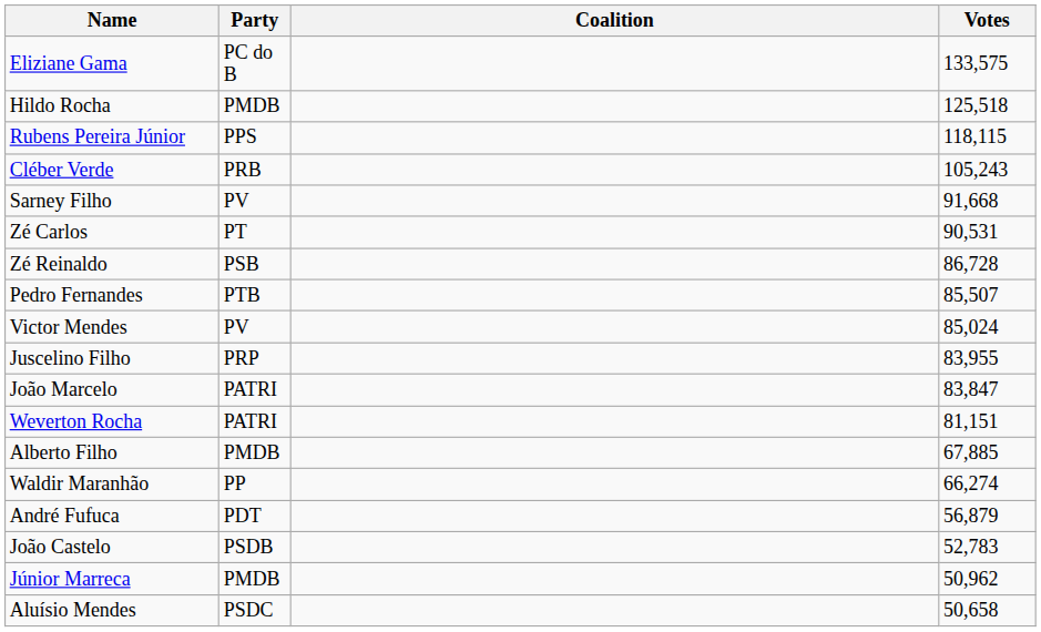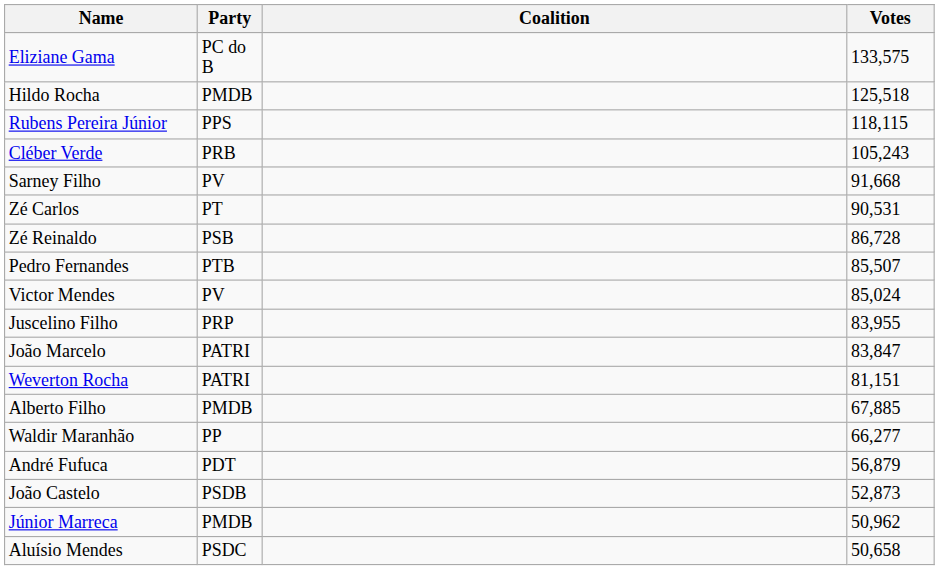 <table class="wikitable sortable">
 <tr>
 <th style="width:165px;">Name</th>
 <th style="width:50px;">Party</th>
 <th style="width:515px;">Coalition</th>
 <th style="width:70px;">Votes</th>
 </tr>
 <tr>
 <td><a href='#'>Eliziane Gama</a></td>
 <td>PC do B</td>
 <td></td>
 <td>133,575</td>
 </tr>
 <tr>
 <td>Hildo Rocha</td>
 <td>PMDB</td>
 <td></td>
 <td>125,518</td>
 </tr>
 <tr>
 <td><a href='#'>Rubens Pereira Júnior</a></td>
 <td>PPS</td>
 <td></td>
 <td>118,115</td>
 </tr>
 <tr>
 <td><a href='#'>Cléber Verde</a></td>
 <td>PRB</td>
 <td></td>
 <td>105,243</td>
 </tr>
 <tr>
 <td>Sarney Filho</td>
 <td>PV</td>
 <td></td>
 <td>91,668</td>
 </tr>
 <tr>
 <td>Zé Carlos</td>
 <td>PT</td>
 <td></td>
 <td>90,531</td>
 </tr>
 <tr>
 <td>Zé Reinaldo</td>
 <td>PSB</td>
 <td></td>
 <td>86,728</td>
 </tr>
 <tr>
 <td>Pedro Fernandes</td>
 <td>PTB</td>
 <td></td>
 <td>85,507</td>
 </tr>
 <tr>
 <td>Victor Mendes</td>
 <td>PV</td>
 <td></td>
 <td>85,024</td>
 </tr>
 <tr>
 <td>Juscelino Filho</td>
 <td>PRP</td>
 <td></td>
 <td>83,955</td>
 </tr>
 <tr>
 <td>João Marcelo</td>
 <td>PATRI</td>
 <td></td>
 <td>83,847</td>
 </tr>
 <tr>
 <td><a href='#'>Weverton Rocha</a></td>
 <td>PATRI</td>
 <td></td>
 <td>81,151</td>
 </tr>
 <tr>
 <td>Alberto Filho</td>
 <td>PMDB</td>
 <td></td>
 <td>67,885</td>
 </tr>
 <tr>
 <td>Waldir Maranhão</td>
 <td>PP</td>
 <td></td>
-<td>66,274</td>
+<td>66,277</td>
 </tr>
 <tr>
 <td>André Fufuca</td>
 <td>PDT</td>
 <td></td>
 <td>56,879</td>
 </tr>
 <tr>
 <td>João Castelo</td>
 <td>PSDB</td>
 <td></td>
-<td>52,783</td>
+<td>52,873</td>
 </tr>
 <tr>
 <td><a href='#'>Júnior Marreca</a></td>
 <td>PMDB</td>
 <td></td>
 <td>50,962</td>
 </tr>
 <tr>
 <td>Aluísio Mendes</td>
 <td>PSDC</td>
 <td></td>
 <td>50,658</td>
 </tr>
 </table>
